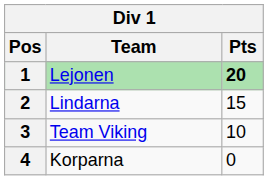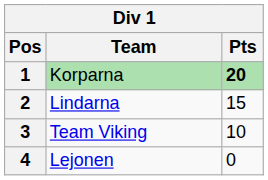 <table class="wikitable">
 <tr>
 <th colspan="3">Div 1</th>
 </tr>
 <tr>
 <th width=20>Pos</th>
 <th width=150>Team</th>
 <th width=30>Pts</th>
 </tr>
 <tr style="background:#ACE1AF;">
 <th>1</th>
-<td><a href='#'>Lejonen</a></td>
+<td>Korparna</td>
 <td><strong>20</strong></td>
 </tr>
 <tr>
 <th>2</th>
 <td><a href='#'>Lindarna</a></td>
 <td>15</td>
 </tr>
 <tr>
 <th>3</th>
 <td><a href='#'>Team Viking</a></td>
 <td>10</td>
 </tr>
 <tr>
 <th>4</th>
-<td>Korparna</td>
+<td><a href='#'>Lejonen</a></td>
 <td>0</td>
 </tr>
 </table>
